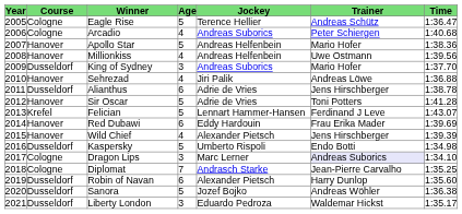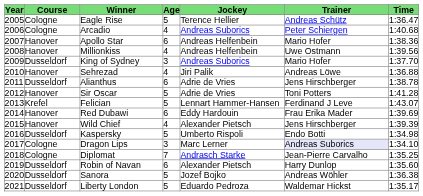 <table class = "sortable" | border="1" cellpadding="0" style="border-collapse: collapse; font-size:90%">
 <tr bgcolor="#77dd77" align="center">
 <th>Year</th>
 <th>Course</th>
 <th>Winner</th>
 <th>Age</th>
 <th>Jockey</th>
 <th>Trainer</th>
 <th>Time</th>
 </tr>
 <tr>
 <td>2005</td>
 <td width=90px>Cologne</td>
 <td width=135px>Eagle Rise</td>
 <td>5</td>
 <td width=170px>Terence Hellier</td>
 <td width=170px><a href='#'>Andreas Schütz</a></td>
 <td>1:36.47</td>
 </tr>
 <tr>
 <td>2006</td>
 <td>Cologne</td>
 <td>Arcadio</td>
 <td>4</td>
 <td><a href='#'>Andreas Suborics</a></td>
 <td><a href='#'>Peter Schiergen</a></td>
 <td>1:40.68</td>
 </tr>
 <tr>
 <td>2007</td>
 <td>Hanover</td>
 <td>Apollo Star</td>
-<td>5</td>
+<td>6</td>
 <td>Andreas Helfenbein</td>
 <td>Mario Hofer</td>
 <td>1:38.36</td>
 </tr>
 <tr>
 <td>2008</td>
 <td>Hanover</td>
 <td> Millionkiss</td>
 <td>4</td>
 <td>Andreas Helfenbein</td>
 <td>Uwe Ostmann</td>
 <td>1:39.56</td>
 </tr>
 <tr>
 <td>2009</td>
 <td>Dusseldorf</td>
 <td>King of Sydney</td>
 <td>3</td>
 <td><a href='#'>Andreas Suborics</a></td>
 <td>Mario Hofer</td>
 <td>1:37.70</td>
 </tr>
 <tr>
 <td>2010</td>
 <td>Hanover</td>
 <td>Sehrezad</td>
 <td>4</td>
 <td>Jiri Palik</td>
 <td>Andreas Löwe</td>
 <td>1:36.88</td>
 </tr>
 <tr>
 <td>2011</td>
 <td>Dusseldorf</td>
 <td>Alianthus</td>
 <td>6</td>
 <td>Adrie de Vries</td>
 <td>Jens Hirschberger</td>
 <td>1:38.78</td>
 </tr>
 <tr>
 <td>2012</td>
 <td>Hanover</td>
 <td>Sir Oscar</td>
 <td>5</td>
 <td>Adrie de Vries</td>
 <td>Toni Potters</td>
 <td>1:41.28</td>
 </tr>
 <tr>
 <td>2013</td>
 <td>Krefel</td>
 <td>Felician</td>
 <td>5</td>
 <td>Lennart Hammer-Hansen</td>
 <td>Ferdinand J Leve</td>
 <td>1:43.07</td>
 </tr>
 <tr>
 <td>2014</td>
 <td>Hanover</td>
 <td>Red Dubawi</td>
 <td>6</td>
 <td>Eddy Hardouin</td>
 <td>Frau Erika Mader</td>
 <td>1:39.69</td>
 </tr>
 <tr>
 <td>2015</td>
 <td>Hanover</td>
 <td>Wild Chief</td>
 <td>4</td>
 <td>Alexander Pietsch</td>
 <td>Jens Hirschberger</td>
 <td>1:39.39</td>
 </tr>
 <tr>
 <td>2016</td>
 <td>Dusseldorf</td>
 <td>Kaspersky</td>
 <td>5</td>
 <td>Umberto Rispoli</td>
 <td>Endo Botti</td>
 <td>1:34.98</td>
 </tr>
 <tr>
 <td>2017</td>
 <td>Cologne</td>
 <td>Dragon Lips</td>
 <td>3</td>
 <td>Marc Lerner</td>
 <td style="background: lavender;">Andreas Suborics</td>
 <td>1:34.10</td>
 </tr>
 <tr>
 <td>2018</td>
 <td>Cologne</td>
 <td>Diplomat</td>
 <td>7</td>
 <td><a href='#'>Andrasch Starke</a></td>
 <td>Jean-Pierre Carvalho</td>
 <td>1:35.25</td>
 </tr>
 <tr>
 <td>2019</td>
 <td>Dusseldorf</td>
 <td>Robin of Navan</td>
 <td>6</td>
 <td>Alexander Pietsch</td>
 <td>Harry Dunlop</td>
 <td>1:35.60</td>
 </tr>
 <tr>
 <td>2020</td>
 <td>Dusseldorf</td>
 <td>Sanora</td>
 <td>5</td>
 <td>Jozef Bojko</td>
 <td>Andreas Wöhler</td>
 <td>1:36.38</td>
 </tr>
 <tr>
 <td>2021</td>
 <td>Dusseldorf</td>
 <td>Liberty London</td>
-<td>3</td>
+<td>5</td>
 <td>Eduardo Pedroza</td>
 <td>Waldemar Hickst</td>
 <td>1:35.17</td>
 </tr>
 </table>
